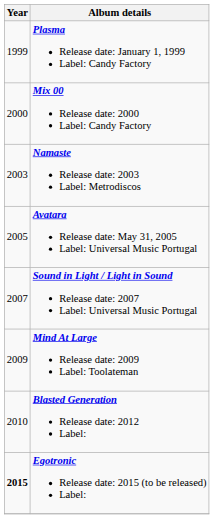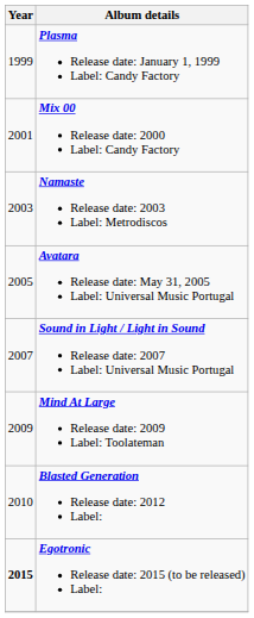 <table class="wikitable" style="text-align:center;">
 <tr>
 <th>Year</th>
 <th>Album details</th>
 </tr>
 <tr>
 <td>1999</td>
 <td align="left"><strong><em><a href='#'>Plasma</a></em></strong><br><ul><li>Release date: January 1, 1999</li><li>Label: Candy Factory</li></ul></td>
 </tr>
 <tr>
-<td>2000</td>
+<td>2001</td>
 <td align="left"><strong><em><a href='#'>Mix 00</a></em></strong><br><ul><li>Release date: 2000</li><li>Label: Candy Factory</li></ul></td>
 </tr>
 <tr>
 <td>2003</td>
 <td align="left"><strong><em><a href='#'>Namaste</a></em></strong><br><ul><li>Release date: 2003</li><li>Label: Metrodiscos</li></ul></td>
 </tr>
 <tr>
 <td>2005</td>
 <td align="left"><strong><em><a href='#'>Avatara</a></em></strong><br><ul><li>Release date: May 31, 2005</li><li>Label: Universal Music Portugal</li></ul></td>
 </tr>
 <tr>
 <td>2007</td>
 <td align="left"><strong><em><a href='#'>Sound in Light / Light in Sound</a></em></strong><br><ul><li>Release date: 2007</li><li>Label: Universal Music Portugal</li></ul></td>
 </tr>
 <tr>
 <td>2009</td>
 <td align="left"><strong><em><a href='#'>Mind At Large</a></em></strong><br><ul><li>Release date: 2009</li><li>Label: Toolateman</li></ul></td>
 </tr>
 <tr>
 <td>2010</td>
 <td align="left"><strong><em><a href='#'>Blasted Generation</a></em></strong><br><ul><li>Release date: 2012</li><li>Label:</li></ul></td>
 </tr>
 <tr>
 <td><strong>2015</strong></td>
 <td align="left"><strong><em><a href='#'>Egotronic</a></em></strong><br><ul><li>Release date: 2015 (to be released)</li><li>Label:</li></ul></td>
 </tr>
 <tr>
 </tr>
 </table>
